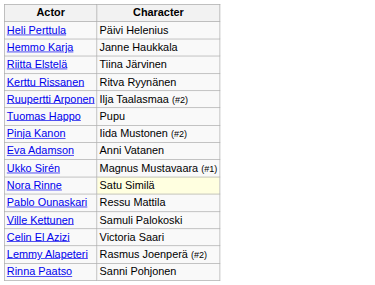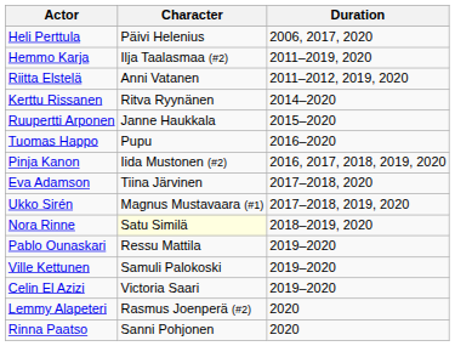 <table class="wikitable" sortable>
 <tr bgcolor="#CCCCCC">
 <th>Actor</th>
 <th>Character</th>
+<th>Duration</th>
 </tr>
 <tr>
 <td><a href='#'>Heli Perttula</a></td>
 <td>Päivi Helenius</td>
+<td>2006, 2017, 2020</td>
 </tr>
 <tr>
 <td><a href='#'>Hemmo Karja</a></td>
-<td>Janne Haukkala</td>
+<td>Ilja Taalasmaa <small>(#2)</small></td>
+<td>2011–2019, 2020</td>
 </tr>
 <tr>
 <td><a href='#'>Riitta Elstelä</a></td>
-<td>Tiina Järvinen</td>
+<td>Anni Vatanen</td>
+<td>2011–2012, 2019, 2020</td>
 </tr>
 <tr>
 <td><a href='#'>Kerttu Rissanen</a></td>
 <td>Ritva Ryynänen</td>
+<td>2014–2020</td>
 </tr>
 <tr>
 <td><a href='#'>Ruupertti Arponen</a></td>
-<td>Ilja Taalasmaa <small>(#2)</small></td>
+<td>Janne Haukkala</td>
+<td>2015–2020</td>
 </tr>
 <tr>
 <td><a href='#'>Tuomas Happo</a></td>
 <td>Pupu</td>
+<td>2016–2020</td>
 </tr>
 <tr>
 <td><a href='#'>Pinja Kanon</a></td>
 <td>Iida Mustonen <small>(#2)</small></td>
+<td>2016, 2017, 2018, 2019, 2020</td>
 </tr>
 <tr>
 <td><a href='#'>Eva Adamson</a></td>
-<td>Anni Vatanen</td>
+<td>Tiina Järvinen</td>
+<td>2017–2018, 2020</td>
 </tr>
 <tr>
 <td><a href='#'>Ukko Sirén</a></td>
 <td>Magnus Mustavaara  <small>(#1)</small></td>
+<td>2017–2018, 2019, 2020</td>
 </tr>
 <tr>
 <td><a href='#'>Nora Rinne</a></td>
 <td style="background: lightyellow;">Satu Similä</td>
+<td>2018–2019, 2020</td>
 </tr>
 <tr>
 <td><a href='#'>Pablo Ounaskari</a></td>
 <td>Ressu Mattila</td>
+<td>2019–2020</td>
 </tr>
 <tr>
 <td><a href='#'>Ville Kettunen</a></td>
 <td>Samuli Palokoski</td>
+<td>2019–2020</td>
 </tr>
 <tr>
 <td><a href='#'>Celin El Azizi</a></td>
 <td>Victoria Saari</td>
+<td>2019–2020</td>
 </tr>
 <tr>
 <td><a href='#'>Lemmy Alapeteri</a></td>
 <td>Rasmus Joenperä <small>(#2)</small></td>
+<td>2020</td>
 </tr>
 <tr>
 <td><a href='#'>Rinna Paatso</a></td>
 <td>Sanni Pohjonen</td>
+<td>2020</td>
 </tr>
 </table>
